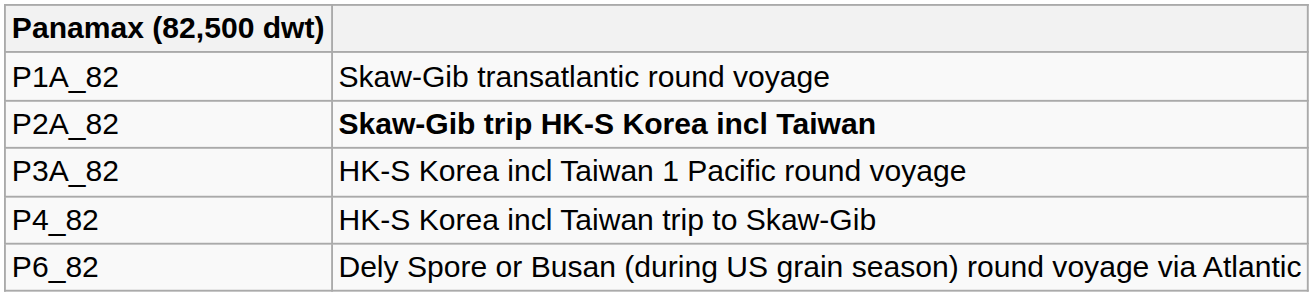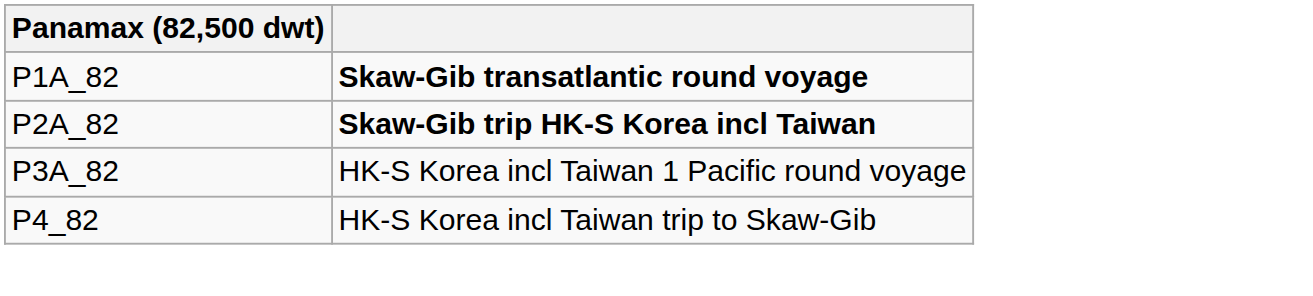 <table class="wikitable">
 <tr>
 <th><strong>Panamax</strong> <strong>(82,500 dwt)</strong></th>
 <th></th>
 </tr>
 <tr>
 <td>P1A_82</td>
-<td>Skaw-Gib transatlantic round voyage</td>
+<td><strong>Skaw-Gib transatlantic round voyage</strong></td>
 </tr>
 <tr>
 <td>P2A_82</td>
 <td><strong>Skaw-Gib trip HK-S Korea incl Taiwan</strong></td>
 </tr>
 <tr>
 <td>P3A_82</td>
 <td>HK-S Korea incl Taiwan 1 Pacific round voyage</td>
 </tr>
 <tr>
 <td>P4_82</td>
 <td>HK-S Korea incl Taiwan trip to Skaw-Gib</td>
 </tr>
-<tr>
-<td>P6_82</td>
-<td>Dely Spore or Busan (during US grain season) round voyage via Atlantic</td>
-</tr>
 </table>
